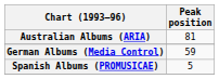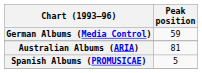 <table class="wikitable sortable plainrowheaders">
 <tr>
 <th>Chart (1993–96)</th>
 <th>Peak<br>position</th>
 </tr>
 <tr>
-<th scope="row">Australian Albums (<a href='#'>ARIA</a>)</th>
-<td align="center">81</td>
+<th scope="row">German Albums (<a href='#'>Media Control</a>)</th>
+<td align="center">59</td>
 </tr>
 <tr>
 </tr>
 <tr>
-<th scope="row">German Albums (<a href='#'>Media Control</a>)</th>
-<td align="center">59</td>
+<th scope="row">Australian Albums (<a href='#'>ARIA</a>)</th>
+<td align="center">81</td>
 </tr>
 <tr>
 <th scope="row">Spanish Albums (<a href='#'>PROMUSICAE</a>)</th>
 <td align="center">5</td>
 </tr>
 <tr>
 </tr>
 <tr>
 </tr>
 <tr>
 </tr>
 <tr>
 </tr>
 <tr>
 </tr>
 </table>
